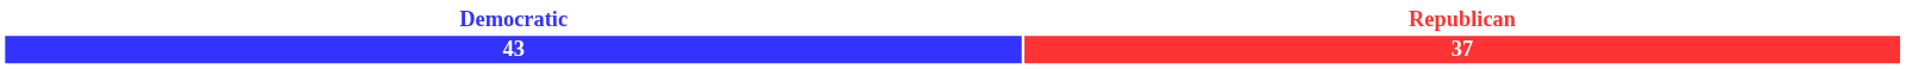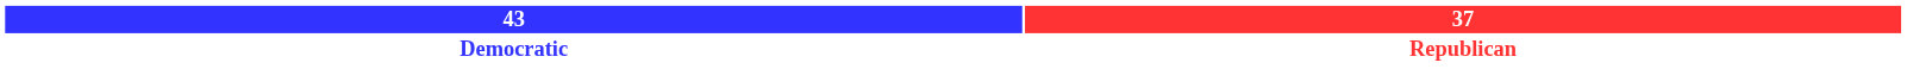 <table style="width:70%">
 <tr>
 <td scope="row" colspan="2" style="text-align:center"></td>
 </tr>
 <tr>
+<td scope="row" style="background:#3333FF; width:53.75%; text-align:center; color:white"><strong>43</strong></td>
+<td style="background:#FF3333; width:46.25%; text-align:center; color:white"><strong>37</strong></td>
+</tr>
+<tr>
 <td scope="row" style="text-align:center; color:#3333FF"><strong>Democratic</strong></td>
 <td style="text-align:center; color:#FF3333"><strong>Republican</strong></td>
 </tr>
-<tr>
-<td scope="row" style="background:#3333FF; width:53.75%; text-align:center; color:white"><strong>43</strong></td>
-<td style="background:#FF3333; width:46.25%; text-align:center; color:white"><strong>37</strong></td>
-</tr>
 </table>
